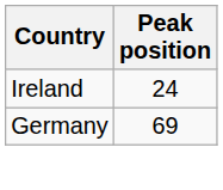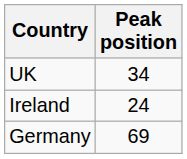 <table class="wikitable">
 <tr>
 <th>Country</th>
 <th>Peak<br>position</th>
+</tr>
+<tr>
+<td>UK</td>
+<td align="center">34</td>
 </tr>
 <tr>
 <td>Ireland </td>
 <td align="center">24</td>
 </tr>
 <tr>
 <td>Germany</td>
 <td align="center">69</td>
 </tr>
 </table>
